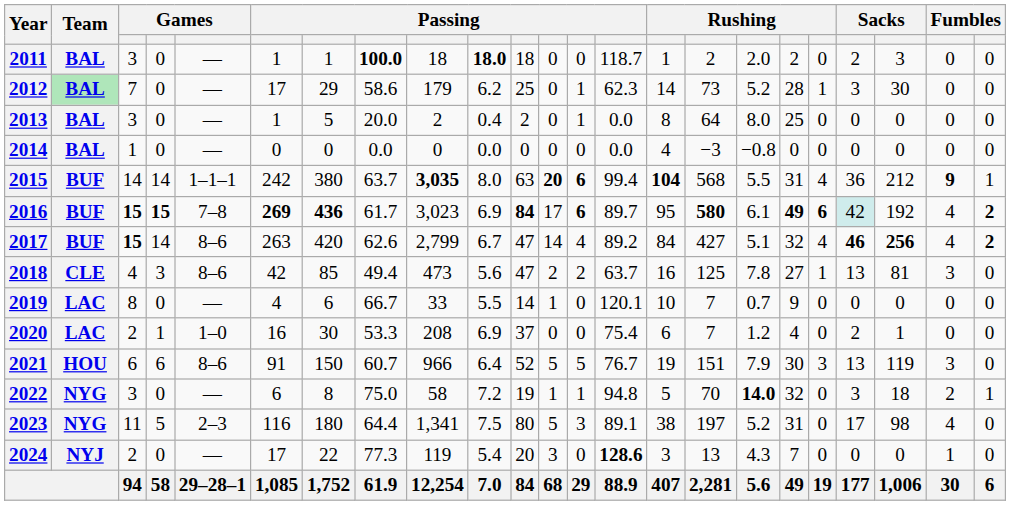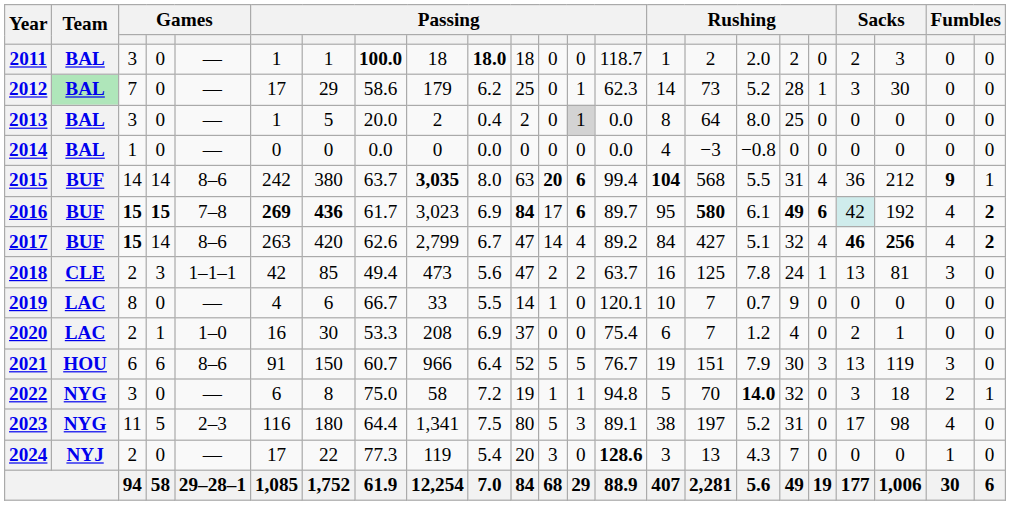 <table class="wikitable" style="text-align:center;">
 <tr>
 <th rowspan="2">Year</th>
 <th rowspan="2">Team</th>
 <th colspan="3">Games</th>
 <th colspan="9">Passing</th>
 <th colspan="5">Rushing</th>
 <th colspan="2">Sacks</th>
 <th colspan="2">Fumbles</th>
 </tr>
 <tr>
 <th></th>
 <th></th>
 <th></th>
 <th></th>
 <th></th>
 <th></th>
 <th></th>
 <th></th>
 <th></th>
 <th></th>
 <th></th>
 <th></th>
 <th></th>
 <th></th>
 <th></th>
 <th></th>
 <th></th>
 <th></th>
 <th></th>
 <th></th>
 <th></th>
 </tr>
 <tr>
 <th><a href='#'>2011</a></th>
 <th><a href='#'>BAL</a></th>
 <td>3</td>
 <td>0</td>
 <td>—</td>
 <td>1</td>
 <td>1</td>
 <td><strong>100.0</strong></td>
 <td>18</td>
 <td><strong>18.0</strong></td>
 <td>18</td>
 <td>0</td>
 <td>0</td>
 <td>118.7</td>
 <td>1</td>
 <td>2</td>
 <td>2.0</td>
 <td>2</td>
 <td>0</td>
 <td>2</td>
 <td>3</td>
 <td>0</td>
 <td>0</td>
 </tr>
 <tr>
 <th><a href='#'>2012</a></th>
 <th style="background:#afe6ba; width:3em;"><a href='#'>BAL</a></th>
 <td>7</td>
 <td>0</td>
 <td>—</td>
 <td>17</td>
 <td>29</td>
 <td>58.6</td>
 <td>179</td>
 <td>6.2</td>
 <td>25</td>
 <td>0</td>
 <td>1</td>
 <td>62.3</td>
 <td>14</td>
 <td>73</td>
 <td>5.2</td>
 <td>28</td>
 <td>1</td>
 <td>3</td>
 <td>30</td>
 <td>0</td>
 <td>0</td>
 </tr>
 <tr>
 <th><a href='#'>2013</a></th>
 <th><a href='#'>BAL</a></th>
 <td>3</td>
 <td>0</td>
 <td>—</td>
 <td>1</td>
 <td>5</td>
 <td>20.0</td>
 <td>2</td>
 <td>0.4</td>
 <td>2</td>
 <td>0</td>
-<td>1</td>
+<td style="background: lightgrey;">1</td>
 <td>0.0</td>
 <td>8</td>
 <td>64</td>
 <td>8.0</td>
 <td>25</td>
 <td>0</td>
 <td>0</td>
 <td>0</td>
 <td>0</td>
 <td>0</td>
 </tr>
 <tr>
 <th><a href='#'>2014</a></th>
 <th><a href='#'>BAL</a></th>
 <td>1</td>
 <td>0</td>
 <td>—</td>
 <td>0</td>
 <td>0</td>
 <td>0.0</td>
 <td>0</td>
 <td>0.0</td>
 <td>0</td>
 <td>0</td>
 <td>0</td>
 <td>0.0</td>
 <td>4</td>
 <td>−3</td>
 <td>−0.8</td>
 <td>0</td>
 <td>0</td>
 <td>0</td>
 <td>0</td>
 <td>0</td>
 <td>0</td>
 </tr>
 <tr>
 <th><a href='#'>2015</a></th>
 <th><a href='#'>BUF</a></th>
 <td>14</td>
 <td>14</td>
-<td>1–1–1</td>
+<td>8–6</td>
 <td>242</td>
 <td>380</td>
 <td>63.7</td>
 <td><strong>3,035</strong></td>
 <td>8.0</td>
 <td>63</td>
 <td><strong>20</strong></td>
 <td><strong>6</strong></td>
 <td>99.4</td>
 <td><strong>104</strong></td>
 <td>568</td>
 <td>5.5</td>
 <td>31</td>
 <td>4</td>
 <td>36</td>
 <td>212</td>
 <td><strong>9</strong></td>
 <td>1</td>
 </tr>
 <tr>
 <th><a href='#'>2016</a></th>
 <th><a href='#'>BUF</a></th>
 <td><strong>15</strong></td>
 <td><strong>15</strong></td>
 <td>7–8</td>
 <td><strong>269</strong></td>
 <td><strong>436</strong></td>
 <td>61.7</td>
 <td>3,023</td>
 <td>6.9</td>
 <td><strong>84</strong></td>
 <td>17</td>
 <td><strong>6</strong></td>
 <td>89.7</td>
 <td>95</td>
 <td><strong>580</strong></td>
 <td>6.1</td>
 <td><strong>49</strong></td>
 <td><strong>6</strong></td>
 <td style="background:#cfecec;">42</td>
 <td>192</td>
 <td>4</td>
 <td><strong>2</strong></td>
 </tr>
 <tr>
 <th><a href='#'>2017</a></th>
 <th><a href='#'>BUF</a></th>
 <td><strong>15</strong></td>
 <td>14</td>
 <td>8–6</td>
 <td>263</td>
 <td>420</td>
 <td>62.6</td>
 <td>2,799</td>
 <td>6.7</td>
 <td>47</td>
 <td>14</td>
 <td>4</td>
 <td>89.2</td>
 <td>84</td>
 <td>427</td>
 <td>5.1</td>
 <td>32</td>
 <td>4</td>
 <td><strong>46</strong></td>
 <td><strong>256</strong></td>
 <td>4</td>
 <td><strong>2</strong></td>
 </tr>
 <tr>
 <th><a href='#'>2018</a></th>
 <th><a href='#'>CLE</a></th>
-<td>4</td>
+<td>2</td>
 <td>3</td>
-<td>8–6</td>
+<td>1–1–1</td>
 <td>42</td>
 <td>85</td>
 <td>49.4</td>
 <td>473</td>
 <td>5.6</td>
 <td>47</td>
 <td>2</td>
 <td>2</td>
 <td>63.7</td>
 <td>16</td>
 <td>125</td>
 <td>7.8</td>
-<td>27</td>
+<td>24</td>
 <td>1</td>
 <td>13</td>
 <td>81</td>
 <td>3</td>
 <td>0</td>
 </tr>
 <tr>
 <th><a href='#'>2019</a></th>
 <th><a href='#'>LAC</a></th>
 <td>8</td>
 <td>0</td>
 <td>—</td>
 <td>4</td>
 <td>6</td>
 <td>66.7</td>
 <td>33</td>
 <td>5.5</td>
 <td>14</td>
 <td>1</td>
 <td>0</td>
 <td>120.1</td>
 <td>10</td>
 <td>7</td>
 <td>0.7</td>
 <td>9</td>
 <td>0</td>
 <td>0</td>
 <td>0</td>
 <td>0</td>
 <td>0</td>
 </tr>
 <tr>
 <th><a href='#'>2020</a></th>
 <th><a href='#'>LAC</a></th>
 <td>2</td>
 <td>1</td>
 <td>1–0</td>
 <td>16</td>
 <td>30</td>
 <td>53.3</td>
 <td>208</td>
 <td>6.9</td>
 <td>37</td>
 <td>0</td>
 <td>0</td>
 <td>75.4</td>
 <td>6</td>
 <td>7</td>
 <td>1.2</td>
 <td>4</td>
 <td>0</td>
 <td>2</td>
 <td>1</td>
 <td>0</td>
 <td>0</td>
 </tr>
 <tr>
 <th><a href='#'>2021</a></th>
 <th><a href='#'>HOU</a></th>
 <td>6</td>
 <td>6</td>
 <td>8–6</td>
 <td>91</td>
 <td>150</td>
 <td>60.7</td>
 <td>966</td>
 <td>6.4</td>
 <td>52</td>
 <td>5</td>
 <td>5</td>
 <td>76.7</td>
 <td>19</td>
 <td>151</td>
 <td>7.9</td>
 <td>30</td>
 <td>3</td>
 <td>13</td>
 <td>119</td>
 <td>3</td>
 <td>0</td>
 </tr>
 <tr>
 <th><a href='#'>2022</a></th>
 <th><a href='#'>NYG</a></th>
 <td>3</td>
 <td>0</td>
 <td>—</td>
 <td>6</td>
 <td>8</td>
 <td>75.0</td>
 <td>58</td>
 <td>7.2</td>
 <td>19</td>
 <td>1</td>
 <td>1</td>
 <td>94.8</td>
 <td>5</td>
 <td>70</td>
 <td><strong>14.0</strong></td>
 <td>32</td>
 <td>0</td>
 <td>3</td>
 <td>18</td>
 <td>2</td>
 <td>1</td>
 </tr>
 <tr>
 <th><a href='#'>2023</a></th>
 <th><a href='#'>NYG</a></th>
 <td>11</td>
 <td>5</td>
 <td>2–3</td>
 <td>116</td>
 <td>180</td>
 <td>64.4</td>
 <td>1,341</td>
 <td>7.5</td>
 <td>80</td>
 <td>5</td>
 <td>3</td>
 <td>89.1</td>
 <td>38</td>
 <td>197</td>
 <td>5.2</td>
 <td>31</td>
 <td>0</td>
 <td>17</td>
 <td>98</td>
 <td>4</td>
 <td>0</td>
 </tr>
 <tr>
 <th><a href='#'>2024</a></th>
 <th><a href='#'>NYJ</a></th>
 <td>2</td>
 <td>0</td>
 <td>—</td>
 <td>17</td>
 <td>22</td>
 <td>77.3</td>
 <td>119</td>
 <td>5.4</td>
 <td>20</td>
 <td>3</td>
 <td>0</td>
 <td><strong>128.6</strong></td>
 <td>3</td>
 <td>13</td>
 <td>4.3</td>
 <td>7</td>
 <td>0</td>
 <td>0</td>
 <td>0</td>
 <td>1</td>
 <td>0</td>
 </tr>
 <tr>
 <th colspan="2"></th>
 <th>94</th>
 <th>58</th>
 <th>29–28–1</th>
 <th>1,085</th>
 <th>1,752</th>
 <th>61.9</th>
 <th>12,254</th>
 <th>7.0</th>
 <th>84</th>
 <th>68</th>
 <th>29</th>
 <th>88.9</th>
 <th>407</th>
 <th>2,281</th>
 <th>5.6</th>
 <th>49</th>
 <th>19</th>
 <th>177</th>
 <th>1,006</th>
 <th>30</th>
 <th>6</th>
 </tr>
 </table>
